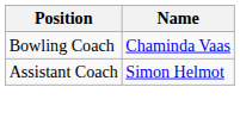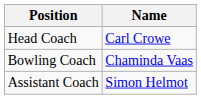 <table class="wikitable">
 <tr>
 <th>Position</th>
 <th>Name</th>
+</tr>
+<tr>
+<td>Head Coach</td>
+<td><a href='#'>Carl Crowe</a></td>
 </tr>
 <tr>
 <td>Bowling Coach</td>
 <td><a href='#'>Chaminda Vaas</a></td>
 </tr>
 <tr>
 <td>Assistant Coach</td>
 <td><a href='#'>Simon Helmot</a></td>
 </tr>
 </table>
